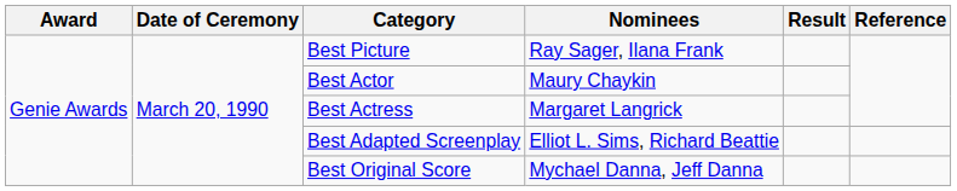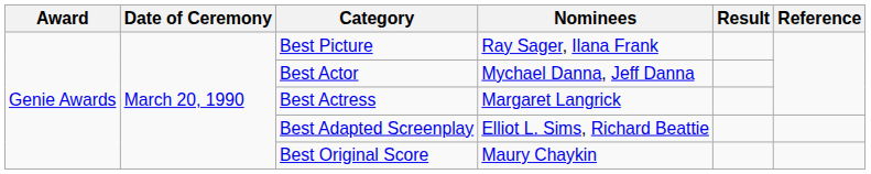 <table class="wikitable">
 <tr>
 <th>Award</th>
 <th>Date of Ceremony</th>
 <th>Category</th>
 <th>Nominees</th>
 <th>Result</th>
 <th>Reference</th>
 </tr>
 <tr>
 <td rowspan="5"><a href='#'>Genie Awards</a></td>
 <td rowspan="5"><a href='#'>March 20, 1990</a></td>
 <td><a href='#'>Best Picture</a></td>
 <td><a href='#'>Ray Sager</a>, <a href='#'>Ilana Frank</a></td>
 <td></td>
 <td rowspan=3></td>
 </tr>
 <tr>
 <td><a href='#'>Best Actor</a></td>
-<td><a href='#'>Maury Chaykin</a></td>
+<td><a href='#'>Mychael Danna</a>, <a href='#'>Jeff Danna</a></td>
 <td></td>
 </tr>
 <tr>
 <td><a href='#'>Best Actress</a></td>
 <td><a href='#'>Margaret Langrick</a></td>
 <td></td>
 </tr>
 <tr>
 <td><a href='#'>Best Adapted Screenplay</a></td>
 <td><a href='#'>Elliot L. Sims</a>, <a href='#'>Richard Beattie</a></td>
 <td></td>
 <td></td>
 </tr>
 <tr>
 <td><a href='#'>Best Original Score</a></td>
-<td><a href='#'>Mychael Danna</a>, <a href='#'>Jeff Danna</a></td>
+<td><a href='#'>Maury Chaykin</a></td>
 <td></td>
 <td></td>
 </tr>
 </table>
